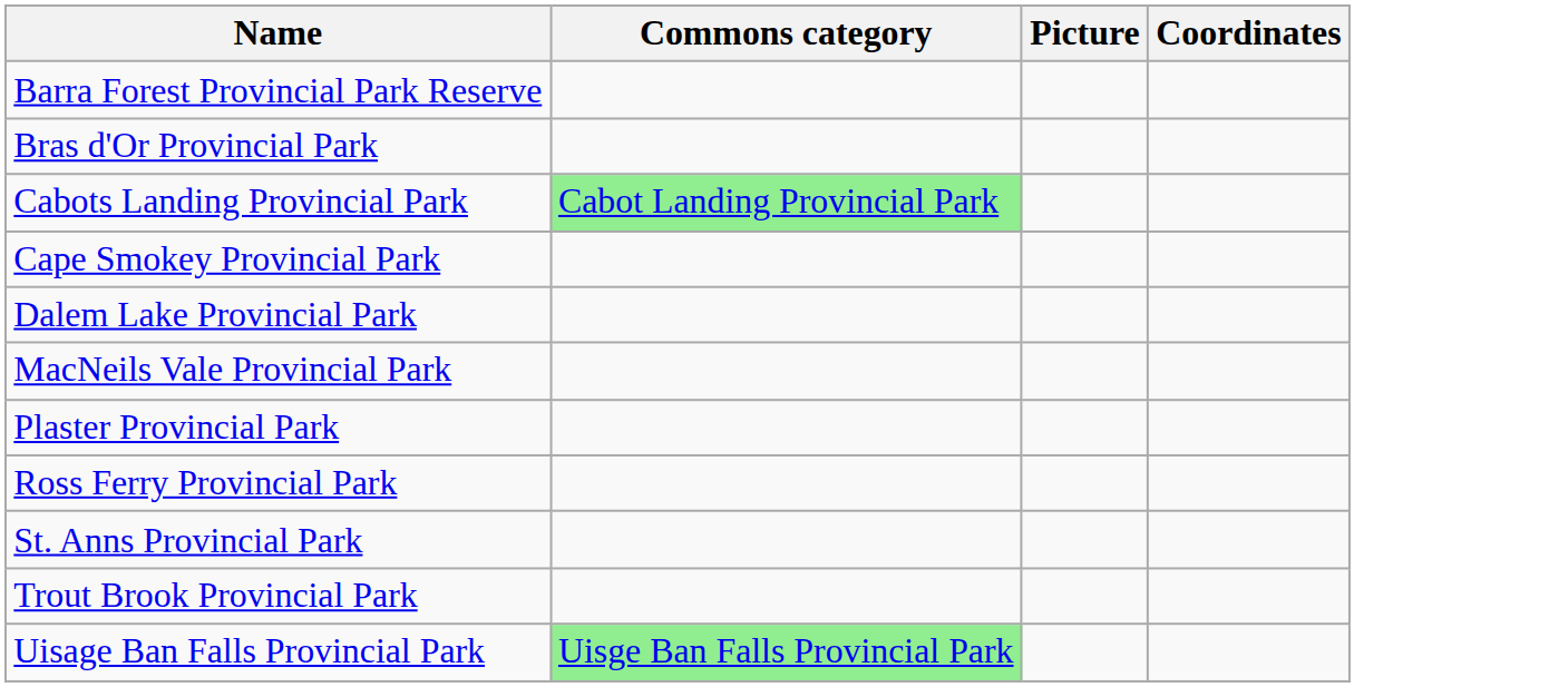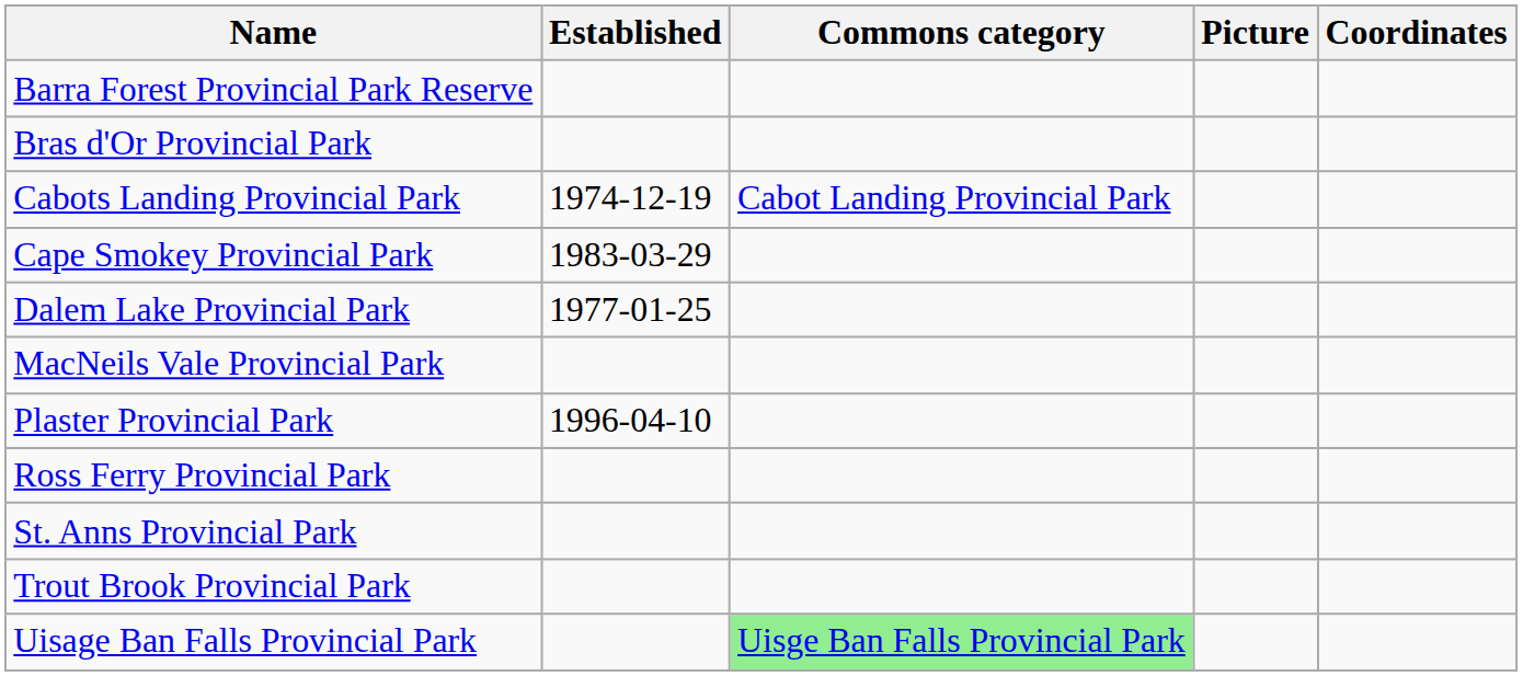 <table class='wikitable sortable'>
 <tr>
 <th>Name</th>
+<th>Established</th>
 <th>Commons category</th>
 <th>Picture</th>
 <th>Coordinates</th>
 </tr>
 <tr>
 <td><a href='#'>Barra Forest Provincial Park Reserve</a></td>
 <td></td>
 <td></td>
 <td></td>
+<td></td>
 </tr>
 <tr>
 <td><a href='#'>Bras d'Or Provincial Park</a></td>
 <td></td>
 <td></td>
 <td></td>
+<td></td>
 </tr>
 <tr>
 <td><a href='#'>Cabots Landing Provincial Park</a></td>
-<td style="background: lightgreen;"><a href='#'>Cabot Landing Provincial Park</a></td>
+<td>1974-12-19</td>
+<td><a href='#'>Cabot Landing Provincial Park</a></td>
 <td></td>
 <td></td>
 </tr>
 <tr>
 <td><a href='#'>Cape Smokey Provincial Park</a></td>
+<td>1983-03-29</td>
 <td></td>
 <td></td>
 <td></td>
 </tr>
 <tr>
 <td><a href='#'>Dalem Lake Provincial Park</a></td>
+<td>1977-01-25</td>
 <td></td>
 <td></td>
 <td></td>
 </tr>
 <tr>
 <td><a href='#'>MacNeils Vale Provincial Park</a></td>
 <td></td>
 <td></td>
 <td></td>
+<td></td>
 </tr>
 <tr>
 <td><a href='#'>Plaster Provincial Park</a></td>
+<td>1996-04-10</td>
 <td></td>
 <td></td>
 <td></td>
 </tr>
 <tr>
 <td><a href='#'>Ross Ferry Provincial Park</a></td>
 <td></td>
 <td></td>
 <td></td>
+<td></td>
 </tr>
 <tr>
 <td><a href='#'>St. Anns Provincial Park</a></td>
+<td></td>
 <td></td>
 <td></td>
 <td></td>
 </tr>
 <tr>
 <td><a href='#'>Trout Brook Provincial Park</a></td>
 <td></td>
 <td></td>
 <td></td>
+<td></td>
 </tr>
 <tr>
 <td><a href='#'>Uisage Ban Falls Provincial Park</a></td>
+<td></td>
 <td style="background: lightgreen;"><a href='#'>Uisge Ban Falls Provincial Park</a></td>
 <td></td>
 <td></td>
 </tr>
 </table>
